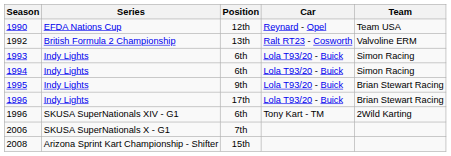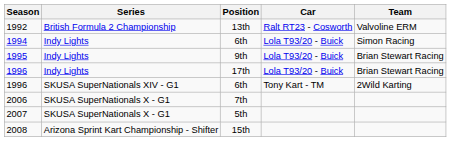 <table class="wikitable" style="font-size: 95%;">
 <tr>
 <th>Season</th>
 <th>Series</th>
 <th>Position</th>
 <th>Car</th>
 <th>Team</th>
 </tr>
 <tr>
-<td><a href='#'>1990</a></td>
-<td><a href='#'>EFDA Nations Cup</a></td>
-<td align="center">12th</td>
-<td><a href='#'>Reynard</a> - <a href='#'>Opel</a></td>
-<td>Team USA</td>
-</tr>
-<tr>
 <td>1992</td>
 <td><a href='#'>British Formula 2 Championship</a></td>
 <td align="center">13th</td>
 <td><a href='#'>Ralt RT23</a> - <a href='#'>Cosworth</a></td>
 <td>Valvoline ERM</td>
-</tr>
-<tr>
-<td><a href='#'>1993</a></td>
-<td><a href='#'>Indy Lights</a></td>
-<td align="center">6th</td>
-<td><a href='#'>Lola T93/20</a> - <a href='#'>Buick</a></td>
-<td>Simon Racing</td>
 </tr>
 <tr>
 <td><a href='#'>1994</a></td>
 <td><a href='#'>Indy Lights</a></td>
 <td align="center">6th</td>
 <td><a href='#'>Lola T93/20</a> - <a href='#'>Buick</a></td>
 <td>Simon Racing</td>
 </tr>
 <tr>
 <td><a href='#'>1995</a></td>
 <td><a href='#'>Indy Lights</a></td>
 <td align="center">9th</td>
 <td><a href='#'>Lola T93/20</a> - <a href='#'>Buick</a></td>
 <td>Brian Stewart Racing</td>
 </tr>
 <tr>
 <td><a href='#'>1996</a></td>
 <td><a href='#'>Indy Lights</a></td>
 <td align="center">17th</td>
 <td><a href='#'>Lola T93/20</a> - <a href='#'>Buick</a></td>
 <td>Brian Stewart Racing</td>
 </tr>
 <tr>
 <td>1996</td>
 <td>SKUSA SuperNationals XIV - G1</td>
 <td align="center">6th</td>
 <td>Tony Kart - TM</td>
 <td>2Wild Karting</td>
 </tr>
 <tr>
 <td>2006</td>
 <td>SKUSA SuperNationals X - G1</td>
 <td align="center">7th</td>
 <td></td>
 <td></td>
 </tr>
 <tr>
+<td>2007</td>
+<td>SKUSA SuperNationals X - G1</td>
+<td align="center">5th</td>
+<td></td>
+<td></td>
+</tr>
+<tr>
 <td>2008</td>
 <td>Arizona Sprint Kart Championship - Shifter</td>
 <td align="center">15th</td>
 <td></td>
 <td></td>
 </tr>
 </table>
